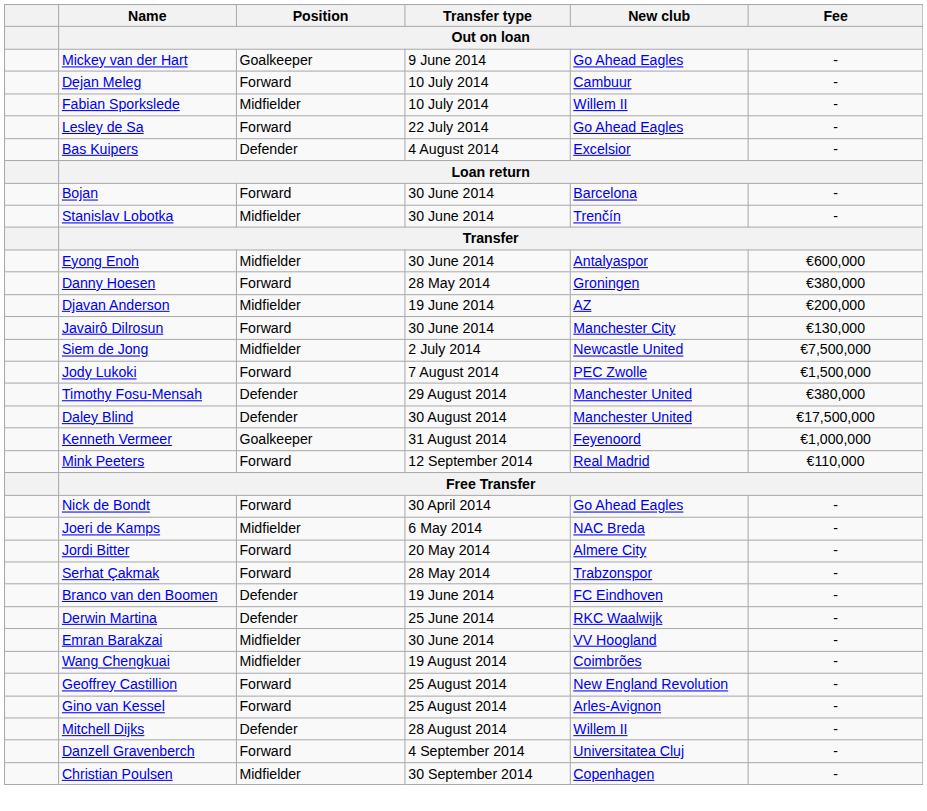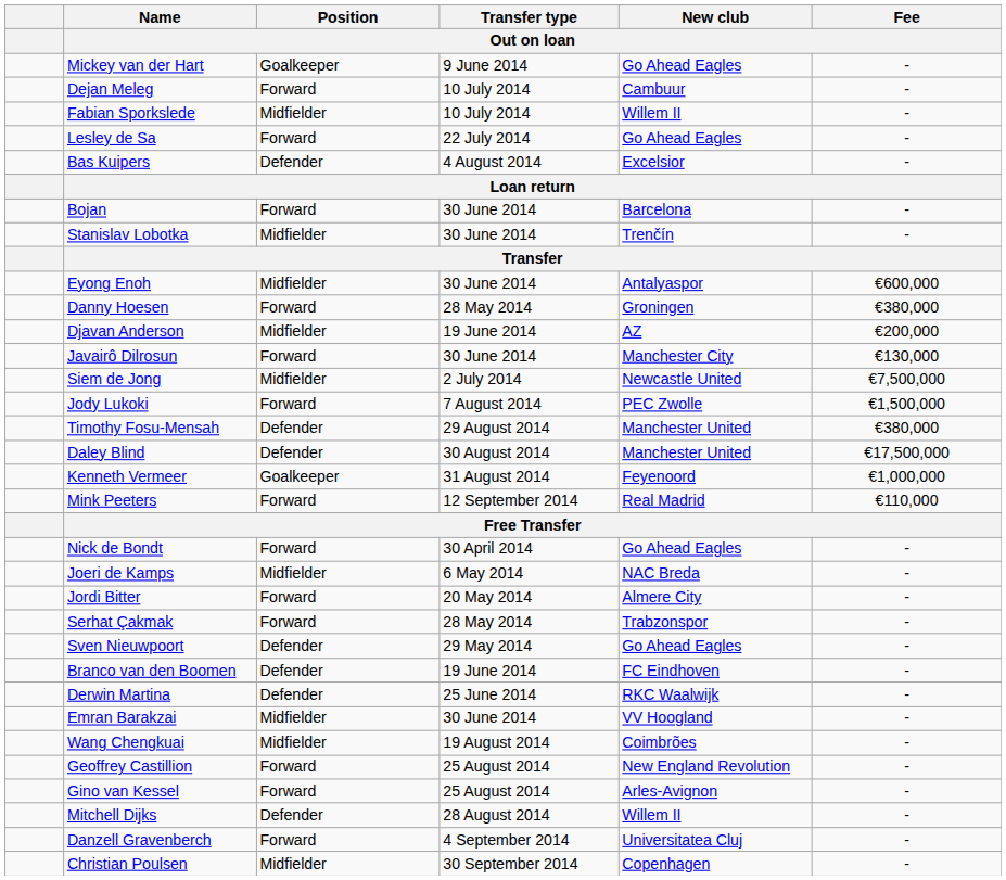 <table class="wikitable" style="width:100%; font-size:85%;">
 <tr>
 <th width="2%"></th>
 <th width="5%">Name</th>
 <th width="5%">Position</th>
 <th width="5%">Transfer type</th>
 <th width="5%">New club</th>
 <th width="5%">Fee</th>
 </tr>
 <tr>
 <th></th>
 <th colspan="5" align="center">Out on loan</th>
 </tr>
 <tr>
 <td align=center></td>
 <td align=left> <a href='#'>Mickey van der Hart</a></td>
 <td align=left>Goalkeeper</td>
 <td align=left>9 June 2014</td>
 <td align=left> <a href='#'>Go Ahead Eagles</a></td>
 <td align=center>-</td>
 </tr>
 <tr>
 <td align=center></td>
 <td align=left> <a href='#'>Dejan Meleg</a></td>
 <td align=left>Forward</td>
 <td align=left>10 July 2014</td>
 <td align=left> <a href='#'>Cambuur</a></td>
 <td align=center>-</td>
 </tr>
 <tr>
 <td align=center></td>
 <td align=left> <a href='#'>Fabian Sporkslede</a></td>
 <td align=left>Midfielder</td>
 <td align=left>10 July 2014</td>
 <td align=left> <a href='#'>Willem II</a></td>
 <td align=center>-</td>
 </tr>
 <tr>
 <td align=center></td>
 <td align=left> <a href='#'>Lesley de Sa</a></td>
 <td align=left>Forward</td>
 <td align=left>22 July 2014</td>
 <td align=left> <a href='#'>Go Ahead Eagles</a></td>
 <td align=center>-</td>
 </tr>
 <tr>
 <td align=center></td>
 <td align=left> <a href='#'>Bas Kuipers</a></td>
 <td align=left>Defender</td>
 <td align=left>4 August 2014</td>
 <td align=left> <a href='#'>Excelsior</a></td>
 <td align=center>-</td>
 </tr>
 <tr>
 <th></th>
 <th colspan="5" align="center">Loan return</th>
 </tr>
 <tr>
 <td align=center></td>
 <td align=left> <a href='#'>Bojan</a></td>
 <td align=left>Forward</td>
 <td align=left>30 June 2014</td>
 <td align=left> <a href='#'>Barcelona</a></td>
 <td align=center>-</td>
 </tr>
 <tr>
 <td align=center></td>
 <td align=left> <a href='#'>Stanislav Lobotka</a></td>
 <td align=left>Midfielder</td>
 <td align=left>30 June 2014</td>
 <td align=left> <a href='#'>Trenčín</a></td>
 <td align=center>-</td>
 </tr>
 <tr>
 <th></th>
 <th colspan="5" align="center">Transfer</th>
 </tr>
 <tr>
 <td align=center></td>
 <td align=left> <a href='#'>Eyong Enoh</a></td>
 <td align=left>Midfielder</td>
 <td align=left>30 June 2014</td>
 <td align=left> <a href='#'>Antalyaspor</a></td>
 <td align=center>€600,000</td>
 </tr>
 <tr>
 <td align=center></td>
 <td align=left> <a href='#'>Danny Hoesen</a></td>
 <td align=left>Forward</td>
 <td align=left>28 May 2014</td>
 <td align=left> <a href='#'>Groningen</a></td>
 <td align=center>€380,000</td>
 </tr>
 <tr>
 <td align=center></td>
 <td align=left> <a href='#'>Djavan Anderson</a></td>
 <td align=left>Midfielder</td>
 <td align=left>19 June 2014</td>
 <td align=left> <a href='#'>AZ</a></td>
 <td align=center>€200,000</td>
 </tr>
 <tr>
 <td align=center></td>
 <td align=left> <a href='#'>Javairô Dilrosun</a></td>
 <td align=left>Forward</td>
 <td align=left>30 June 2014</td>
 <td align=left> <a href='#'>Manchester City</a></td>
 <td align=center>€130,000</td>
 </tr>
 <tr>
 <td align=center></td>
 <td align=left> <a href='#'>Siem de Jong</a></td>
 <td align=left>Midfielder</td>
 <td align=left>2 July 2014</td>
 <td align=left> <a href='#'>Newcastle United</a></td>
 <td align=center>€7,500,000</td>
 </tr>
 <tr>
 <td align=center></td>
 <td align=left> <a href='#'>Jody Lukoki</a></td>
 <td align=left>Forward</td>
 <td align=left>7 August 2014</td>
 <td align=left> <a href='#'>PEC Zwolle</a></td>
 <td align=center>€1,500,000</td>
 </tr>
 <tr>
 <td align=center></td>
 <td align=left> <a href='#'>Timothy Fosu-Mensah</a></td>
 <td align=left>Defender</td>
 <td align=left>29 August 2014</td>
 <td align=left> <a href='#'>Manchester United</a></td>
 <td align=center>€380,000</td>
 </tr>
 <tr>
 <td align=center></td>
 <td align=left> <a href='#'>Daley Blind</a></td>
 <td align=left>Defender</td>
 <td align=left>30 August 2014</td>
 <td align=left> <a href='#'>Manchester United</a></td>
 <td align=center>€17,500,000</td>
 </tr>
 <tr>
 <td align=center></td>
 <td align=left> <a href='#'>Kenneth Vermeer</a></td>
 <td align=left>Goalkeeper</td>
 <td align=left>31 August 2014</td>
 <td align=left> <a href='#'>Feyenoord</a></td>
 <td align=center>€1,000,000</td>
 </tr>
 <tr>
 <td align=center></td>
 <td align=left> <a href='#'>Mink Peeters</a></td>
 <td align=left>Forward</td>
 <td align=left>12 September 2014</td>
 <td align=left> <a href='#'>Real Madrid</a></td>
 <td align=center>€110,000</td>
 </tr>
 <tr>
 <th></th>
 <th colspan="5" align="center">Free Transfer</th>
 </tr>
 <tr>
 <td align=center></td>
 <td align=left> <a href='#'>Nick de Bondt</a></td>
 <td align=left>Forward</td>
 <td align=left>30 April 2014</td>
 <td align=left> <a href='#'>Go Ahead Eagles</a></td>
 <td align=center>-</td>
 </tr>
 <tr>
 <td align=center></td>
 <td align=left> <a href='#'>Joeri de Kamps</a></td>
 <td align=left>Midfielder</td>
 <td align=left>6 May 2014</td>
 <td align=left> <a href='#'>NAC Breda</a></td>
 <td align=center>-</td>
 </tr>
 <tr>
 <td align=center></td>
 <td align=left> <a href='#'>Jordi Bitter</a></td>
 <td align=left>Forward</td>
 <td align=left>20 May 2014</td>
 <td align=left> <a href='#'>Almere City</a></td>
 <td align=center>-</td>
 </tr>
 <tr>
 <td align=center></td>
 <td align=left> <a href='#'>Serhat Çakmak</a></td>
 <td align=left>Forward</td>
 <td align=left>28 May 2014</td>
 <td align=left> <a href='#'>Trabzonspor</a></td>
 <td align=center>-</td>
 </tr>
 <tr>
 <td align=center></td>
+<td align=left> <a href='#'>Sven Nieuwpoort</a></td>
+<td align=left>Defender</td>
+<td align=left>29 May 2014</td>
+<td align=left> <a href='#'>Go Ahead Eagles</a></td>
+<td align=center>-</td>
+</tr>
+<tr>
+<td align=center></td>
 <td align=left> <a href='#'>Branco van den Boomen</a></td>
 <td align=left>Defender</td>
 <td align=left>19 June 2014</td>
 <td align=left> <a href='#'>FC Eindhoven</a></td>
 <td align=center>-</td>
 </tr>
 <tr>
 <td align=center></td>
 <td align=left> <a href='#'>Derwin Martina</a></td>
 <td align=left>Defender</td>
 <td align=left>25 June 2014</td>
 <td align=left> <a href='#'>RKC Waalwijk</a></td>
 <td align=center>-</td>
 </tr>
 <tr>
 <td align=center></td>
 <td align=left> <a href='#'>Emran Barakzai</a></td>
 <td align=left>Midfielder</td>
 <td align=left>30 June 2014</td>
 <td align=left> <a href='#'>VV Hoogland</a></td>
 <td align=center>-</td>
 </tr>
 <tr>
 <td align=center></td>
 <td align=left> <a href='#'>Wang Chengkuai</a></td>
 <td align=left>Midfielder</td>
 <td align=left>19 August 2014</td>
 <td align=left> <a href='#'>Coimbrões</a></td>
 <td align=center>-</td>
 </tr>
 <tr>
 <td align=center></td>
 <td align=left> <a href='#'>Geoffrey Castillion</a></td>
 <td align=left>Forward</td>
 <td align=left>25 August 2014</td>
 <td align=left> <a href='#'>New England Revolution</a></td>
 <td align=center>-</td>
 </tr>
 <tr>
 <td align=center></td>
 <td align=left> <a href='#'>Gino van Kessel</a></td>
 <td align=left>Forward</td>
 <td align=left>25 August 2014</td>
 <td align=left> <a href='#'>Arles-Avignon</a></td>
 <td align=center>-</td>
 </tr>
 <tr>
 <td align=center></td>
 <td align=left> <a href='#'>Mitchell Dijks</a></td>
 <td align=left>Defender</td>
 <td align=left>28 August 2014</td>
 <td align=left> <a href='#'>Willem II</a></td>
 <td align=center>-</td>
 </tr>
 <tr>
 <td align=center></td>
 <td align=left> <a href='#'>Danzell Gravenberch</a></td>
 <td align=left>Forward</td>
 <td align=left>4 September 2014</td>
 <td align=left> <a href='#'>Universitatea Cluj</a></td>
 <td align=center>-</td>
 </tr>
 <tr>
 <td align=center></td>
 <td align=left> <a href='#'>Christian Poulsen</a></td>
 <td align=left>Midfielder</td>
 <td align=left>30 September 2014</td>
 <td align=left> <a href='#'>Copenhagen</a></td>
 <td align=center>-</td>
 </tr>
 </table>
